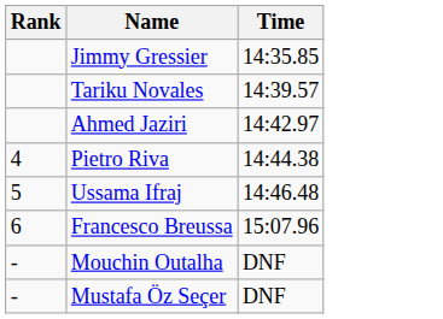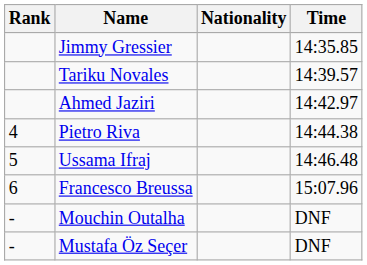 <table class="wikitable sortable">
 <tr>
 <th>Rank</th>
 <th>Name</th>
+<th>Nationality</th>
 <th>Time</th>
 </tr>
 <tr>
 <td></td>
 <td align=left><a href='#'>Jimmy Gressier</a></td>
+<td align=left></td>
 <td>14:35.85</td>
 </tr>
 <tr>
 <td></td>
 <td align=left><a href='#'>Tariku Novales</a></td>
+<td align=left></td>
 <td>14:39.57</td>
 </tr>
 <tr>
 <td></td>
 <td align=left><a href='#'>Ahmed Jaziri</a></td>
+<td align=left></td>
 <td>14:42.97</td>
 </tr>
 <tr>
 <td>4</td>
 <td align=left><a href='#'>Pietro Riva</a></td>
+<td align=left></td>
 <td>14:44.38</td>
 </tr>
 <tr>
 <td>5</td>
 <td align=left><a href='#'>Ussama Ifraj</a></td>
+<td align=left></td>
 <td>14:46.48</td>
 </tr>
 <tr>
 <td>6</td>
 <td align=left><a href='#'>Francesco Breussa</a></td>
+<td align=left></td>
 <td>15:07.96</td>
 </tr>
 <tr>
 <td>-</td>
 <td align=left><a href='#'>Mouchin Outalha</a></td>
+<td align=left></td>
 <td>DNF</td>
 </tr>
 <tr>
 <td>-</td>
 <td align=left><a href='#'>Mustafa Öz Seçer</a></td>
+<td align=left></td>
 <td>DNF</td>
 </tr>
 </table>
